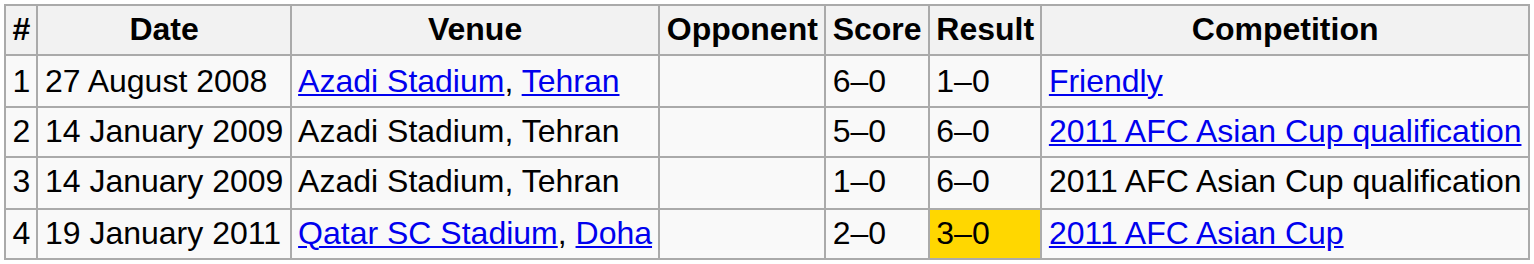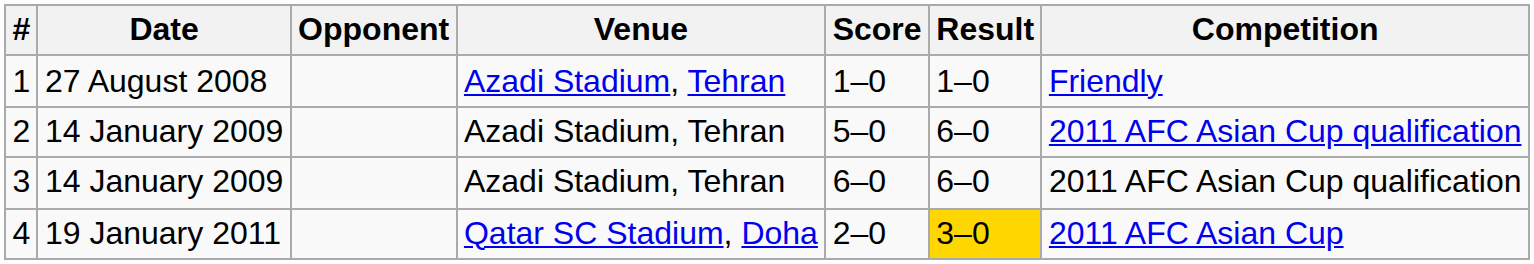 <table class="wikitable">
 <tr>
 <th>#</th>
 <th>Date</th>
+<th>Opponent</th>
 <th>Venue</th>
-<th>Opponent</th>
 <th>Score</th>
 <th>Result</th>
 <th>Competition</th>
 </tr>
 <tr>
 <td>1</td>
 <td>27 August 2008</td>
+<td></td>
 <td><a href='#'>Azadi Stadium</a>, <a href='#'>Tehran</a></td>
-<td></td>
-<td>6–0</td>
+<td>1–0</td>
 <td>1–0</td>
 <td><a href='#'>Friendly</a></td>
 </tr>
 <tr>
 <td>2</td>
 <td>14 January 2009</td>
+<td></td>
 <td>Azadi Stadium, Tehran</td>
-<td></td>
 <td>5–0</td>
 <td>6–0</td>
 <td><a href='#'>2011 AFC Asian Cup qualification</a></td>
 </tr>
 <tr>
 <td>3</td>
 <td>14 January 2009</td>
+<td></td>
 <td>Azadi Stadium, Tehran</td>
-<td></td>
-<td>1–0</td>
+<td>6–0</td>
 <td>6–0</td>
 <td>2011 AFC Asian Cup qualification</td>
 </tr>
 <tr>
 <td>4</td>
 <td>19 January 2011</td>
+<td></td>
 <td><a href='#'>Qatar SC Stadium</a>, <a href='#'>Doha</a></td>
-<td></td>
 <td>2–0</td>
 <td style="background: gold;">3–0</td>
 <td><a href='#'>2011 AFC Asian Cup</a></td>
 </tr>
 </table>
